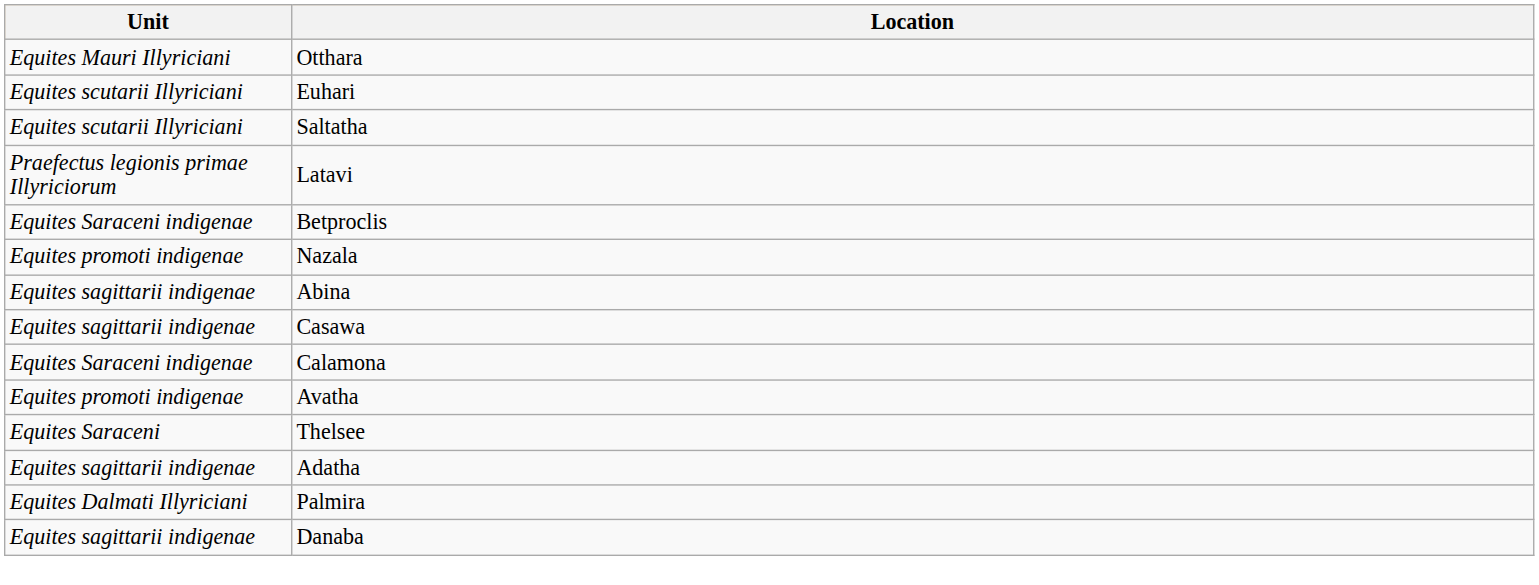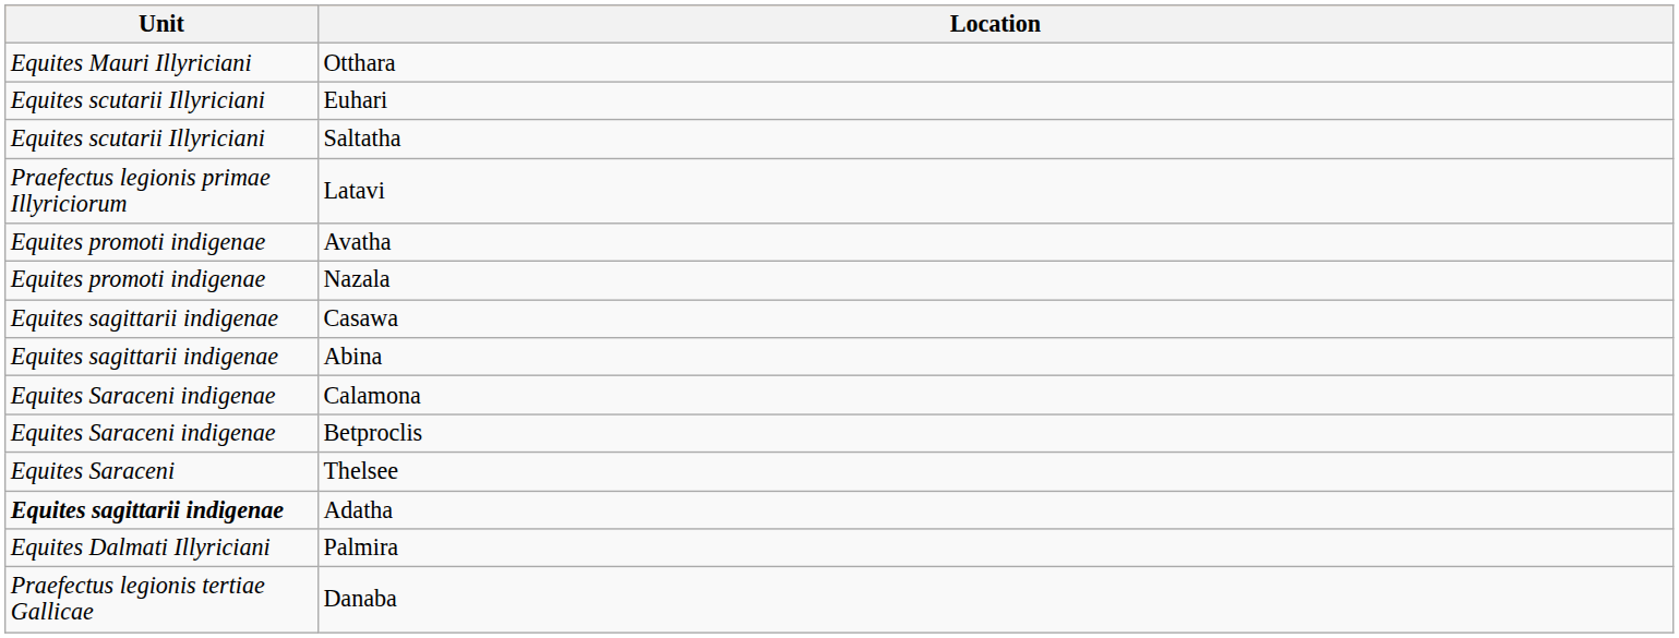 <table class="wikitable"  width="70%">
 <tr bgcolor="#FFDEAD">
 <th width="9%">Unit</th>
 <th width="39%">Location</th>
 </tr>
 <tr>
 <td><em>Equites Mauri Illyriciani</em></td>
 <td>Otthara</td>
 </tr>
 <tr>
 <td><em>Equites scutarii Illyriciani</em></td>
 <td>Euhari</td>
 </tr>
 <tr>
 <td><em>Equites scutarii Illyriciani</em></td>
 <td>Saltatha</td>
 </tr>
 <tr>
 <td><em>Praefectus legionis primae Illyriciorum</em></td>
 <td>Latavi</td>
 </tr>
 <tr>
-<td><em>Equites Saraceni indigenae</em></td>
-<td>Betproclis</td>
+<td><em>Equites promoti indigenae</em></td>
+<td>Avatha</td>
 </tr>
 <tr>
 <td><em>Equites promoti indigenae</em></td>
 <td>Nazala</td>
 </tr>
 <tr>
 <td><em>Equites sagittarii indigenae</em></td>
-<td>Abina</td>
+<td>Casawa</td>
 </tr>
 <tr>
 <td><em>Equites sagittarii indigenae</em></td>
-<td>Casawa</td>
+<td>Abina</td>
 </tr>
 <tr>
 <td><em>Equites Saraceni indigenae</em></td>
 <td>Calamona</td>
 </tr>
 <tr>
-<td><em>Equites promoti indigenae</em></td>
-<td>Avatha</td>
+<td><em>Equites Saraceni indigenae</em></td>
+<td>Betproclis</td>
 </tr>
 <tr>
 <td><em>Equites Saraceni</em></td>
 <td>Thelsee</td>
 </tr>
 <tr>
-<td><em>Equites sagittarii indigenae</em></td>
+<td><strong><em>Equites sagittarii indigenae</em></strong></td>
 <td>Adatha</td>
 </tr>
 <tr>
 <td><em>Equites Dalmati Illyriciani</em></td>
 <td>Palmira</td>
 </tr>
 <tr>
-<td><em>Equites sagittarii indigenae</em></td>
+<td><em>Praefectus legionis tertiae Gallicae</em></td>
 <td>Danaba</td>
 </tr>
 </table>
